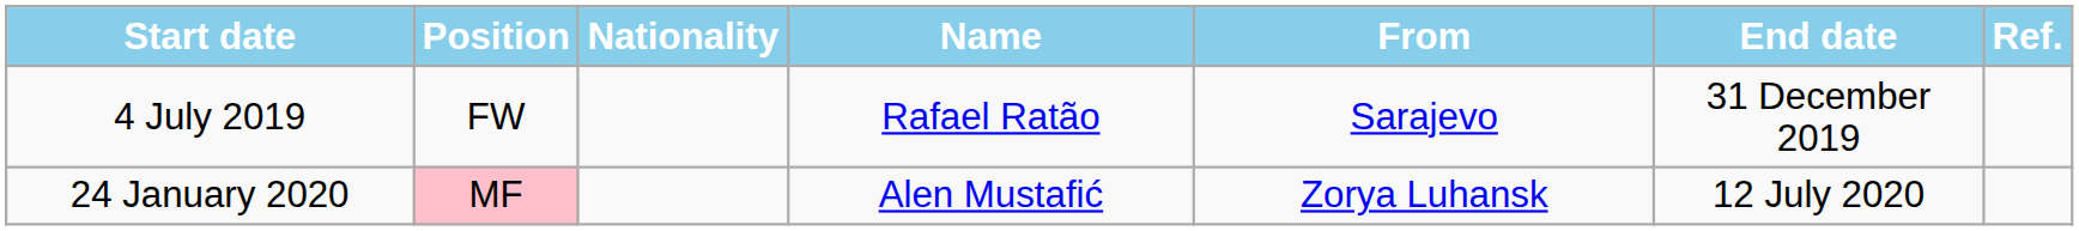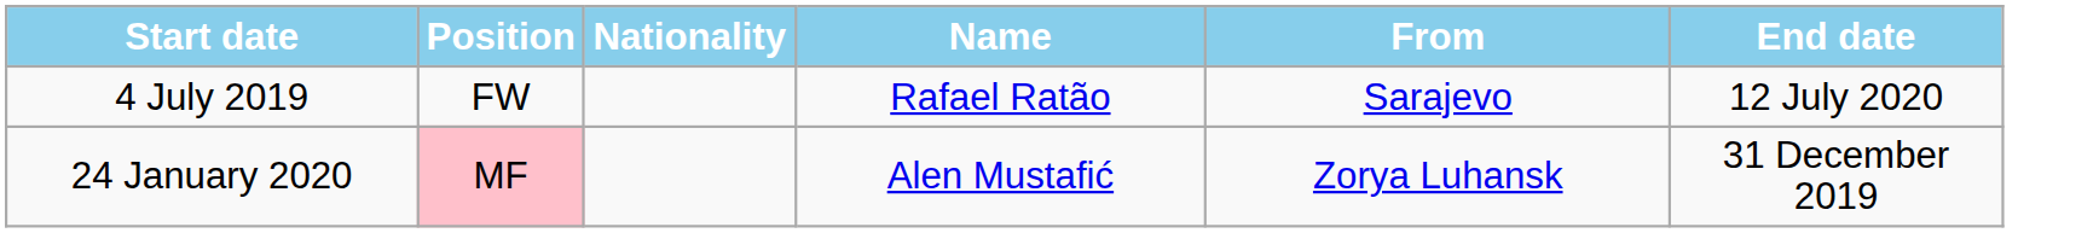 <table class="wikitable"  style="text-align:center; font-size:90%; ">
 <tr>
 <th style="background:#87CEEB; color:#FFFFFF; width:150px;">Start date</th>
 <th style="background:#87CEEB; color:#FFFFFF; width:50px;">Position</th>
 <th style="background:#87CEEB; color:#FFFFFF; width:50px;">Nationality</th>
 <th style="background:#87CEEB; color:#FFFFFF; width:150px;">Name</th>
 <th style="background:#87CEEB; color:#FFFFFF; width:170px;">From</th>
 <th style="background:#87CEEB; color:#FFFFFF; width:120px;">End date</th>
-<th style="background:#87CEEB; color:#FFFFFF; width:25px;">Ref.</th>
 </tr>
 <tr>
 <td>4 July 2019</td>
 <td>FW</td>
 <td></td>
 <td><a href='#'>Rafael Ratão</a></td>
 <td> <a href='#'>Sarajevo</a></td>
-<td>31 December 2019</td>
-<td></td>
+<td>12 July 2020</td>
 </tr>
 <tr>
 <td>24 January 2020</td>
 <td style="background: pink;">MF</td>
 <td></td>
 <td><a href='#'>Alen Mustafić</a></td>
 <td> <a href='#'>Zorya Luhansk</a></td>
-<td>12 July 2020</td>
-<td></td>
+<td>31 December 2019</td>
 </tr>
 </table>
